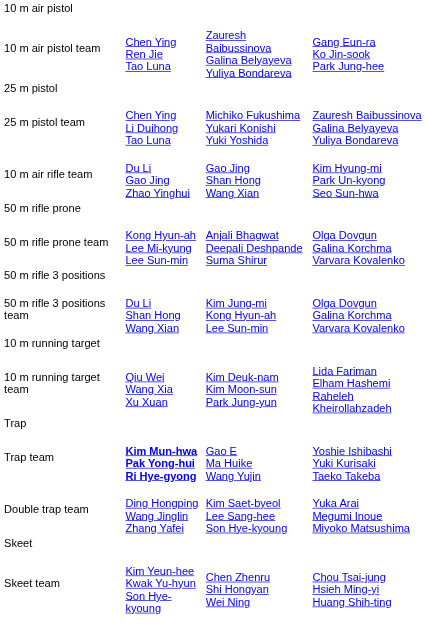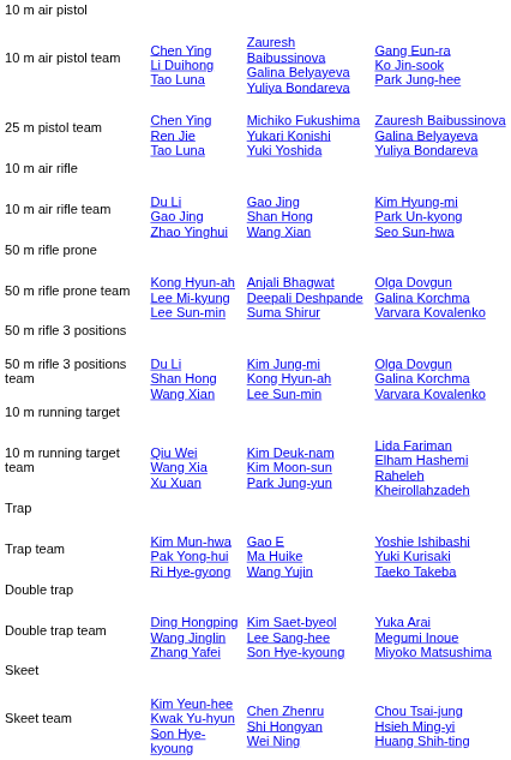 <table>
 <tr>
 <td>10 m air pistol<br></td>
 <td></td>
 <td></td>
 <td></td>
 </tr>
 <tr>
 <td>10 m air pistol team<br></td>
-<td><br><a href='#'>Chen Ying</a><br><a href='#'>Ren Jie</a><br><a href='#'>Tao Luna</a></td>
+<td><br><a href='#'>Chen Ying</a><br><a href='#'>Li Duihong</a><br><a href='#'>Tao Luna</a></td>
 <td><br><a href='#'>Zauresh Baibussinova</a><br><a href='#'>Galina Belyayeva</a><br><a href='#'>Yuliya Bondareva</a></td>
 <td><br><a href='#'>Gang Eun-ra</a><br><a href='#'>Ko Jin-sook</a><br><a href='#'>Park Jung-hee</a></td>
 </tr>
 <tr>
-<td>25 m pistol<br></td>
+<td>25 m pistol team<br></td>
+<td><br><a href='#'>Chen Ying</a><br><a href='#'>Ren Jie</a><br><a href='#'>Tao Luna</a></td>
+<td><br><a href='#'>Michiko Fukushima</a><br><a href='#'>Yukari Konishi</a><br><a href='#'>Yuki Yoshida</a></td>
+<td><br><a href='#'>Zauresh Baibussinova</a><br><a href='#'>Galina Belyayeva</a><br><a href='#'>Yuliya Bondareva</a></td>
+</tr>
+<tr>
+<td>10 m air rifle<br></td>
 <td></td>
 <td></td>
 <td></td>
-</tr>
-<tr>
-<td>25 m pistol team<br></td>
-<td><br><a href='#'>Chen Ying</a><br><a href='#'>Li Duihong</a><br><a href='#'>Tao Luna</a></td>
-<td><br><a href='#'>Michiko Fukushima</a><br><a href='#'>Yukari Konishi</a><br><a href='#'>Yuki Yoshida</a></td>
-<td><br><a href='#'>Zauresh Baibussinova</a><br><a href='#'>Galina Belyayeva</a><br><a href='#'>Yuliya Bondareva</a></td>
 </tr>
 <tr>
 <td>10 m air rifle team<br></td>
 <td><br><a href='#'>Du Li</a><br><a href='#'>Gao Jing</a><br><a href='#'>Zhao Yinghui</a></td>
 <td><br><a href='#'>Gao Jing</a><br><a href='#'>Shan Hong</a><br><a href='#'>Wang Xian</a></td>
 <td><br><a href='#'>Kim Hyung-mi</a><br><a href='#'>Park Un-kyong</a><br><a href='#'>Seo Sun-hwa</a></td>
 </tr>
 <tr>
 <td>50 m rifle prone<br></td>
 <td></td>
 <td></td>
 <td></td>
 </tr>
 <tr>
 <td>50 m rifle prone team<br></td>
 <td><br><a href='#'>Kong Hyun-ah</a><br><a href='#'>Lee Mi-kyung</a><br><a href='#'>Lee Sun-min</a></td>
 <td><br><a href='#'>Anjali Bhagwat</a><br><a href='#'>Deepali Deshpande</a><br><a href='#'>Suma Shirur</a></td>
 <td><br><a href='#'>Olga Dovgun</a><br><a href='#'>Galina Korchma</a><br><a href='#'>Varvara Kovalenko</a></td>
 </tr>
 <tr>
 <td>50 m rifle 3 positions<br></td>
 <td></td>
 <td></td>
 <td></td>
 </tr>
 <tr>
 <td>50 m rifle 3 positions team<br></td>
 <td><br><a href='#'>Du Li</a><br><a href='#'>Shan Hong</a><br><a href='#'>Wang Xian</a></td>
 <td><br><a href='#'>Kim Jung-mi</a><br><a href='#'>Kong Hyun-ah</a><br><a href='#'>Lee Sun-min</a></td>
 <td><br><a href='#'>Olga Dovgun</a><br><a href='#'>Galina Korchma</a><br><a href='#'>Varvara Kovalenko</a></td>
 </tr>
 <tr>
 <td>10 m running target<br></td>
 <td></td>
 <td></td>
 <td></td>
 </tr>
 <tr>
 <td>10 m running target team<br></td>
 <td><br><a href='#'>Qiu Wei</a><br><a href='#'>Wang Xia</a><br><a href='#'>Xu Xuan</a></td>
 <td><br><a href='#'>Kim Deuk-nam</a><br><a href='#'>Kim Moon-sun</a><br><a href='#'>Park Jung-yun</a></td>
 <td><br><a href='#'>Lida Fariman</a><br><a href='#'>Elham Hashemi</a><br><a href='#'>Raheleh Kheirollahzadeh</a></td>
 </tr>
 <tr>
 <td>Trap<br></td>
 <td></td>
 <td></td>
 <td></td>
 </tr>
 <tr>
 <td>Trap team<br></td>
-<td><strong><br><a href='#'>Kim Mun-hwa</a><br><a href='#'>Pak Yong-hui</a><br><a href='#'>Ri Hye-gyong</a></strong></td>
+<td><br><a href='#'>Kim Mun-hwa</a><br><a href='#'>Pak Yong-hui</a><br><a href='#'>Ri Hye-gyong</a></td>
 <td><br><a href='#'>Gao E</a><br><a href='#'>Ma Huike</a><br><a href='#'>Wang Yujin</a></td>
 <td><br><a href='#'>Yoshie Ishibashi</a><br><a href='#'>Yuki Kurisaki</a><br><a href='#'>Taeko Takeba</a></td>
+</tr>
+<tr>
+<td>Double trap<br></td>
+<td></td>
+<td></td>
+<td></td>
 </tr>
 <tr>
 <td>Double trap team<br></td>
 <td><br><a href='#'>Ding Hongping</a><br><a href='#'>Wang Jinglin</a><br><a href='#'>Zhang Yafei</a></td>
 <td><br><a href='#'>Kim Saet-byeol</a><br><a href='#'>Lee Sang-hee</a><br><a href='#'>Son Hye-kyoung</a></td>
 <td><br><a href='#'>Yuka Arai</a><br><a href='#'>Megumi Inoue</a><br><a href='#'>Miyoko Matsushima</a></td>
 </tr>
 <tr>
 <td>Skeet<br></td>
 <td></td>
 <td></td>
 <td></td>
 </tr>
 <tr>
 <td>Skeet team<br></td>
 <td><br><a href='#'>Kim Yeun-hee</a><br><a href='#'>Kwak Yu-hyun</a><br><a href='#'>Son Hye-kyoung</a></td>
 <td><br><a href='#'>Chen Zhenru</a><br><a href='#'>Shi Hongyan</a><br><a href='#'>Wei Ning</a></td>
 <td><br><a href='#'>Chou Tsai-jung</a><br><a href='#'>Hsieh Ming-yi</a><br><a href='#'>Huang Shih-ting</a></td>
 </tr>
 </table>
